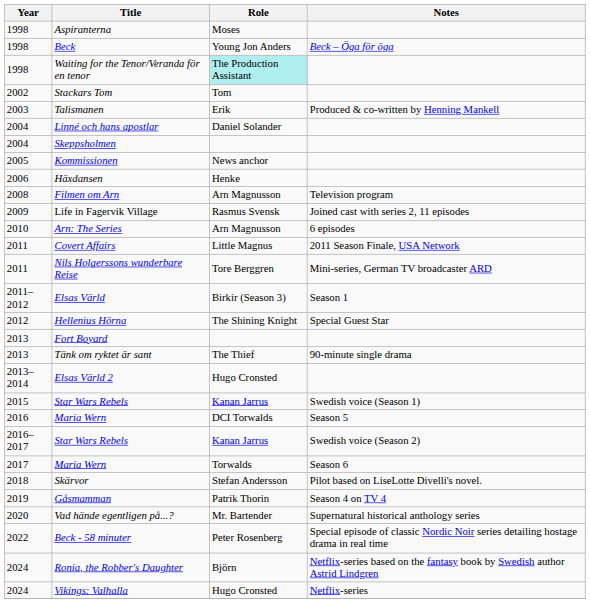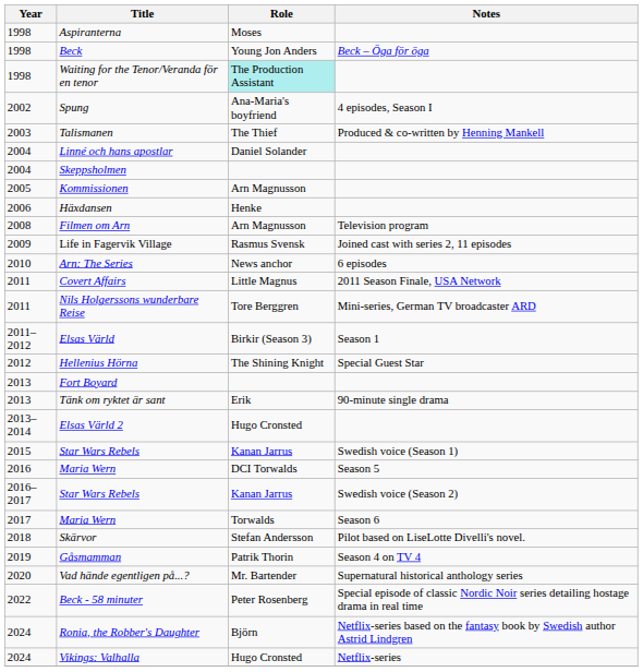 <table class="wikitable sortable">
 <tr>
 <th>Year</th>
 <th>Title</th>
 <th>Role</th>
 <th class="unsortable">Notes</th>
 </tr>
 <tr>
 <td>1998</td>
 <td><em>Aspiranterna</em></td>
 <td>Moses</td>
 <td></td>
 </tr>
 <tr>
 <td>1998</td>
 <td><em><a href='#'>Beck</a></em></td>
 <td>Young Jon Anders</td>
 <td><em><a href='#'>Beck – Öga för öga</a></em></td>
 </tr>
 <tr>
 <td>1998</td>
 <td><em>Waiting for the Tenor/Veranda för en tenor</em></td>
 <td style="background: paleturquoise;">The Production Assistant</td>
 <td></td>
 </tr>
 <tr>
 <td>2002</td>
-<td><em>Stackars Tom</em></td>
-<td>Tom</td>
-<td></td>
+<td><em>Spung</em></td>
+<td>Ana-Maria's boyfriend</td>
+<td>4 episodes, Season I</td>
 </tr>
 <tr>
 <td>2003</td>
 <td><em>Talismanen</em></td>
-<td>Erik</td>
+<td>The Thief</td>
 <td>Produced & co-written by <a href='#'>Henning Mankell</a></td>
 </tr>
 <tr>
 <td>2004</td>
 <td><em><a href='#'>Linné och hans apostlar</a></em></td>
 <td>Daniel Solander</td>
 <td></td>
 </tr>
 <tr>
 <td>2004</td>
 <td><em><a href='#'>Skeppsholmen</a></em></td>
 <td></td>
 <td></td>
 </tr>
 <tr>
 <td>2005</td>
 <td><em><a href='#'>Kommissionen</a></em></td>
-<td>News anchor</td>
+<td>Arn Magnusson</td>
 <td></td>
 </tr>
 <tr>
 <td>2006</td>
 <td><em>Häxdansen</em></td>
 <td>Henke</td>
 <td></td>
 </tr>
 <tr>
 <td>2008</td>
 <td><em><a href='#'>Filmen om Arn</a></em></td>
 <td>Arn Magnusson</td>
 <td>Television program</td>
 </tr>
 <tr>
 <td>2009</td>
 <td>Life in Fagervik Village</td>
 <td>Rasmus Svensk</td>
 <td>Joined cast with series 2, 11 episodes</td>
 </tr>
 <tr>
 <td>2010</td>
 <td><em><a href='#'>Arn: The Series</a></em></td>
-<td>Arn Magnusson</td>
+<td>News anchor</td>
 <td>6 episodes</td>
 </tr>
 <tr>
 <td>2011</td>
 <td><em><a href='#'>Covert Affairs</a></em></td>
 <td>Little Magnus</td>
 <td>2011 Season Finale, <a href='#'>USA Network</a></td>
 </tr>
 <tr>
 <td>2011</td>
 <td><em><a href='#'>Nils Holgerssons wunderbare Reise</a></em></td>
 <td>Tore Berggren</td>
 <td>Mini-series, German TV broadcaster <a href='#'>ARD</a></td>
 </tr>
 <tr>
 <td>2011–2012</td>
 <td><em><a href='#'>Elsas Värld</a></em></td>
 <td>Birkir (Season 3)</td>
 <td>Season 1</td>
 </tr>
 <tr>
 <td>2012</td>
 <td><em> <a href='#'>Hellenius Hörna</a> </em></td>
 <td>The Shining Knight</td>
 <td>Special Guest Star</td>
 </tr>
 <tr>
 <td>2013</td>
 <td><em> <a href='#'>Fort Boyard</a> </em></td>
 <td></td>
 <td></td>
 </tr>
 <tr>
 <td>2013</td>
 <td><em>Tänk om ryktet är sant </em></td>
-<td>The Thief</td>
+<td>Erik</td>
 <td>90-minute single drama</td>
 </tr>
 <tr>
 <td>2013–2014</td>
 <td><em><a href='#'>Elsas Värld 2</a></em></td>
 <td>Hugo Cronsted</td>
 <td></td>
 </tr>
 <tr>
 <td>2015</td>
 <td><em><a href='#'>Star Wars Rebels</a></em></td>
 <td><a href='#'>Kanan Jarrus</a></td>
 <td>Swedish voice (Season 1)</td>
 </tr>
 <tr>
 <td>2016</td>
 <td><em><a href='#'>Maria Wern</a></em></td>
 <td>DCI Torwalds</td>
 <td>Season 5</td>
 </tr>
 <tr>
 <td>2016–2017</td>
 <td><em><a href='#'>Star Wars Rebels</a></em></td>
 <td><a href='#'>Kanan Jarrus</a></td>
 <td>Swedish voice (Season 2)</td>
 </tr>
 <tr>
 <td>2017</td>
 <td><em><a href='#'>Maria Wern</a></em></td>
 <td>Torwalds</td>
 <td>Season 6</td>
 </tr>
 <tr>
 <td>2018</td>
 <td><em>Skärvor </em></td>
 <td>Stefan Andersson</td>
 <td>Pilot based on LiseLotte Divelli's novel.</td>
 </tr>
 <tr>
 <td>2019</td>
 <td><em><a href='#'>Gåsmamman</a></em></td>
 <td>Patrik Thorin</td>
 <td>Season 4 on <a href='#'>TV 4</a></td>
 </tr>
 <tr>
 <td>2020</td>
 <td><em>Vad hände egentligen på...? </em></td>
 <td>Mr. Bartender</td>
 <td>Supernatural historical anthology series</td>
 </tr>
 <tr>
 <td>2022</td>
 <td><em><a href='#'>Beck - 58 minuter</a></em></td>
 <td>Peter Rosenberg</td>
 <td>Special episode of classic <a href='#'>Nordic Noir</a> series detailing hostage drama in real time</td>
 </tr>
 <tr>
 <td>2024</td>
 <td><em><a href='#'>Ronia, the Robber's Daughter</a></em></td>
 <td>Björn</td>
 <td><a href='#'>Netflix</a>-series based on the <a href='#'>fantasy</a> book by <a href='#'>Swedish</a> author <a href='#'>Astrid Lindgren</a></td>
 </tr>
 <tr>
 <td>2024</td>
 <td><em><a href='#'>Vikings: Valhalla</a></em></td>
 <td>Hugo Cronsted</td>
 <td><a href='#'>Netflix</a>-series</td>
 </tr>
 <tr>
 </tr>
 </table>
